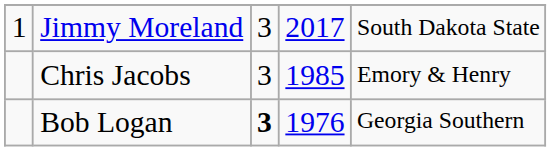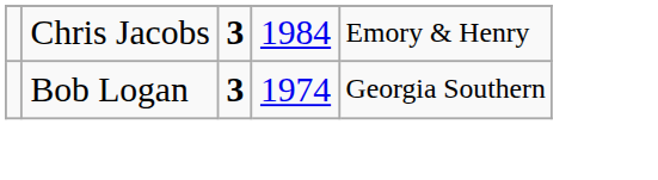 <table class="wikitable">
 <tr>
 </tr>
 <tr>
-<td>1</td>
-<td><a href='#'>Jimmy Moreland</a></td>
-<td>3</td>
-<td><a href='#'>2017</a></td>
-<td style="font-size:80%;">South Dakota State</td>
-</tr>
-<tr>
 <td></td>
 <td>Chris Jacobs</td>
-<td>3</td>
-<td><a href='#'>1985</a></td>
+<td><strong>3</strong></td>
+<td><a href='#'>1984</a></td>
 <td style="font-size:80%;">Emory & Henry</td>
 </tr>
 <tr>
 <td></td>
 <td>Bob Logan</td>
 <td><strong>3</strong></td>
-<td><a href='#'>1976</a></td>
+<td><a href='#'>1974</a></td>
 <td style="font-size:80%;">Georgia Southern</td>
 </tr>
 </table>
